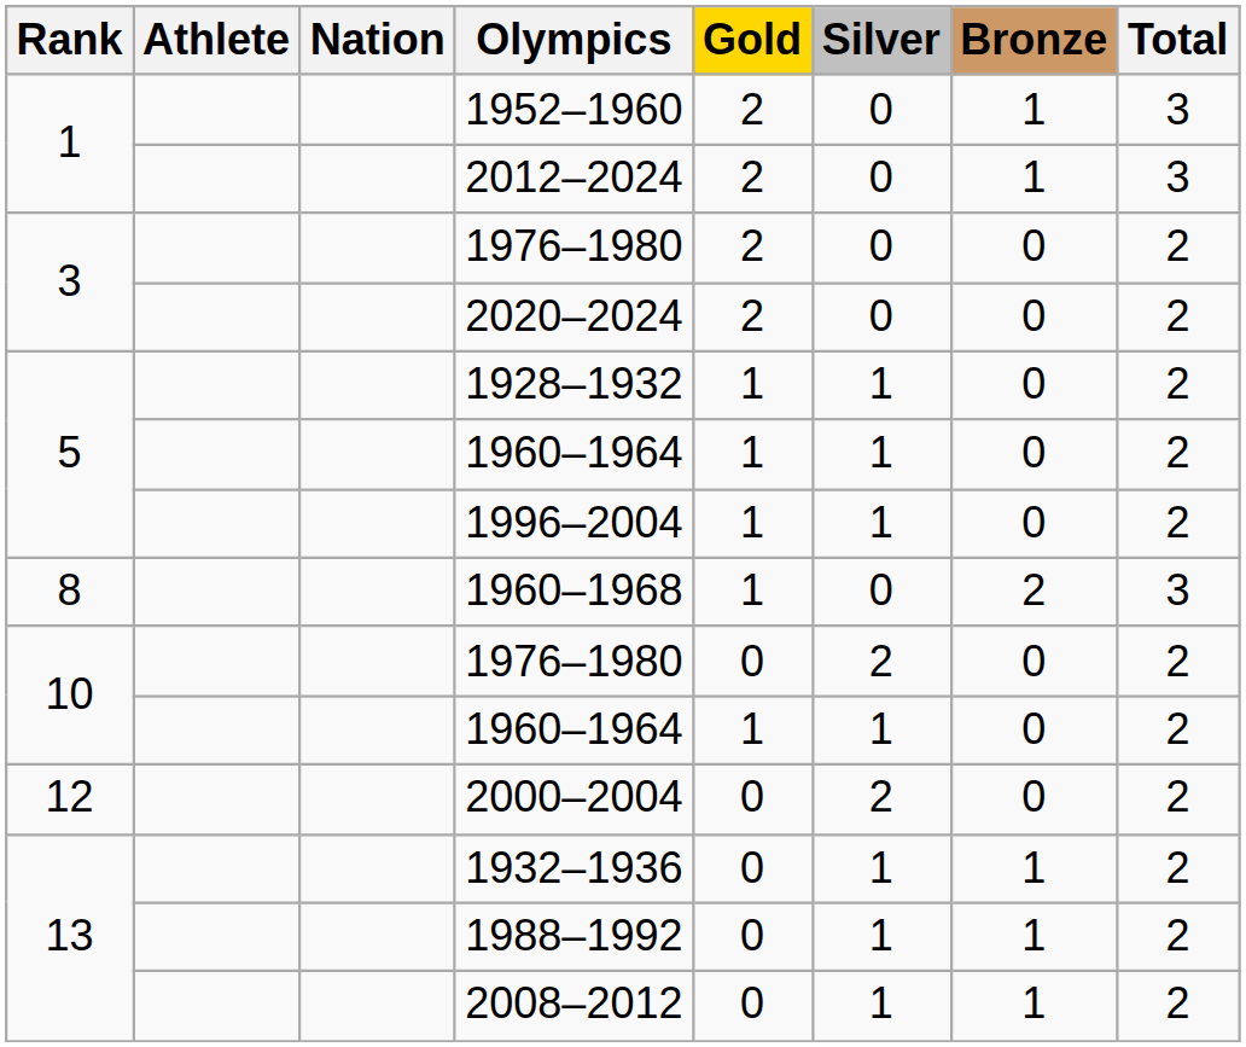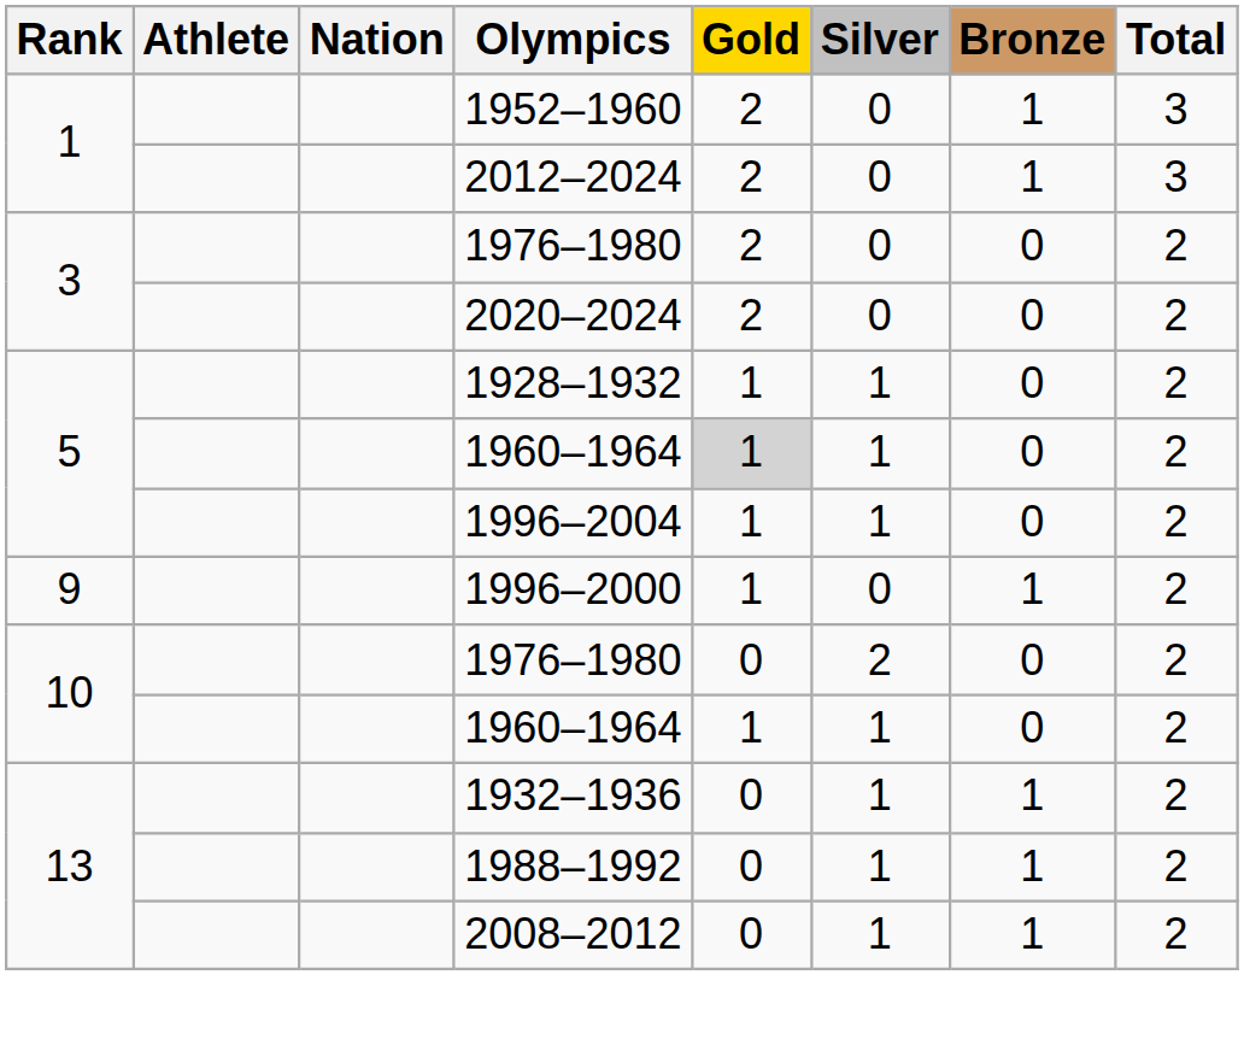 <table class="wikitable sortable" style="text-align:center">
 <tr>
 <th>Rank</th>
 <th>Athlete</th>
 <th>Nation</th>
 <th>Olympics</th>
 <th style="background-color:gold">Gold</th>
 <th style="background-color:silver">Silver</th>
 <th style="background-color:#cc9966">Bronze</th>
 <th>Total</th>
 </tr>
 <tr>
 <td rowspan=2>1</td>
 <td align=left></td>
 <td align=left></td>
 <td>1952–1960</td>
 <td>2</td>
 <td>0</td>
 <td>1</td>
 <td>3</td>
 </tr>
 <tr>
 <td align=left></td>
 <td align=left></td>
 <td>2012–2024</td>
 <td>2</td>
 <td>0</td>
 <td>1</td>
 <td>3</td>
 </tr>
 <tr>
 <td rowspan=2>3</td>
 <td align=left></td>
 <td align=left></td>
 <td>1976–1980</td>
 <td>2</td>
 <td>0</td>
 <td>0</td>
 <td>2</td>
 </tr>
 <tr>
 <td align=left></td>
 <td align=left></td>
 <td>2020–2024</td>
 <td>2</td>
 <td>0</td>
 <td>0</td>
 <td>2</td>
 </tr>
 <tr>
 <td rowspan=3>5</td>
 <td align=left></td>
 <td align=left></td>
 <td>1928–1932</td>
 <td>1</td>
 <td>1</td>
 <td>0</td>
 <td>2</td>
 </tr>
 <tr>
 <td align=left></td>
 <td align=left></td>
 <td>1960–1964</td>
-<td>1</td>
+<td style="background: lightgrey;">1</td>
 <td>1</td>
 <td>0</td>
 <td>2</td>
 </tr>
 <tr>
 <td align=left></td>
 <td align=left></td>
 <td>1996–2004</td>
 <td>1</td>
 <td>1</td>
 <td>0</td>
 <td>2</td>
 </tr>
 <tr>
-<td>8</td>
+<td>9</td>
 <td align=left></td>
 <td align=left></td>
-<td>1960–1968</td>
+<td>1996–2000</td>
 <td>1</td>
 <td>0</td>
+<td>1</td>
 <td>2</td>
-<td>3</td>
 </tr>
 <tr>
 <td rowspan=2>10</td>
 <td align=left></td>
 <td align=left></td>
 <td>1976–1980</td>
 <td>0</td>
 <td>2</td>
 <td>0</td>
 <td>2</td>
 </tr>
 <tr>
 <td align=left></td>
 <td align=left></td>
 <td>1960–1964</td>
 <td>1</td>
 <td>1</td>
-<td>0</td>
-<td>2</td>
-</tr>
-<tr>
-<td>12</td>
-<td align=left></td>
-<td align=left></td>
-<td>2000–2004</td>
-<td>0</td>
-<td>2</td>
 <td>0</td>
 <td>2</td>
 </tr>
 <tr>
 <td rowspan=3>13</td>
 <td align=left></td>
 <td align=left></td>
 <td>1932–1936</td>
 <td>0</td>
 <td>1</td>
 <td>1</td>
 <td>2</td>
 </tr>
 <tr>
 <td align=left></td>
 <td align=left></td>
 <td>1988–1992</td>
 <td>0</td>
 <td>1</td>
 <td>1</td>
 <td>2</td>
 </tr>
 <tr>
 <td align=left></td>
 <td align=left></td>
 <td>2008–2012</td>
 <td>0</td>
 <td>1</td>
 <td>1</td>
 <td>2</td>
 </tr>
 </table>
